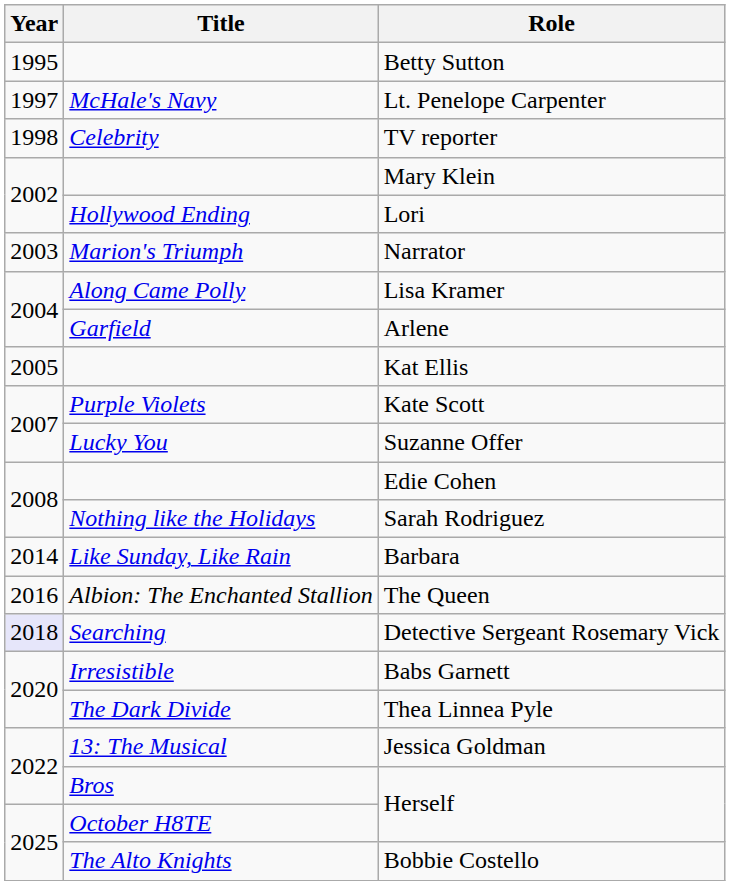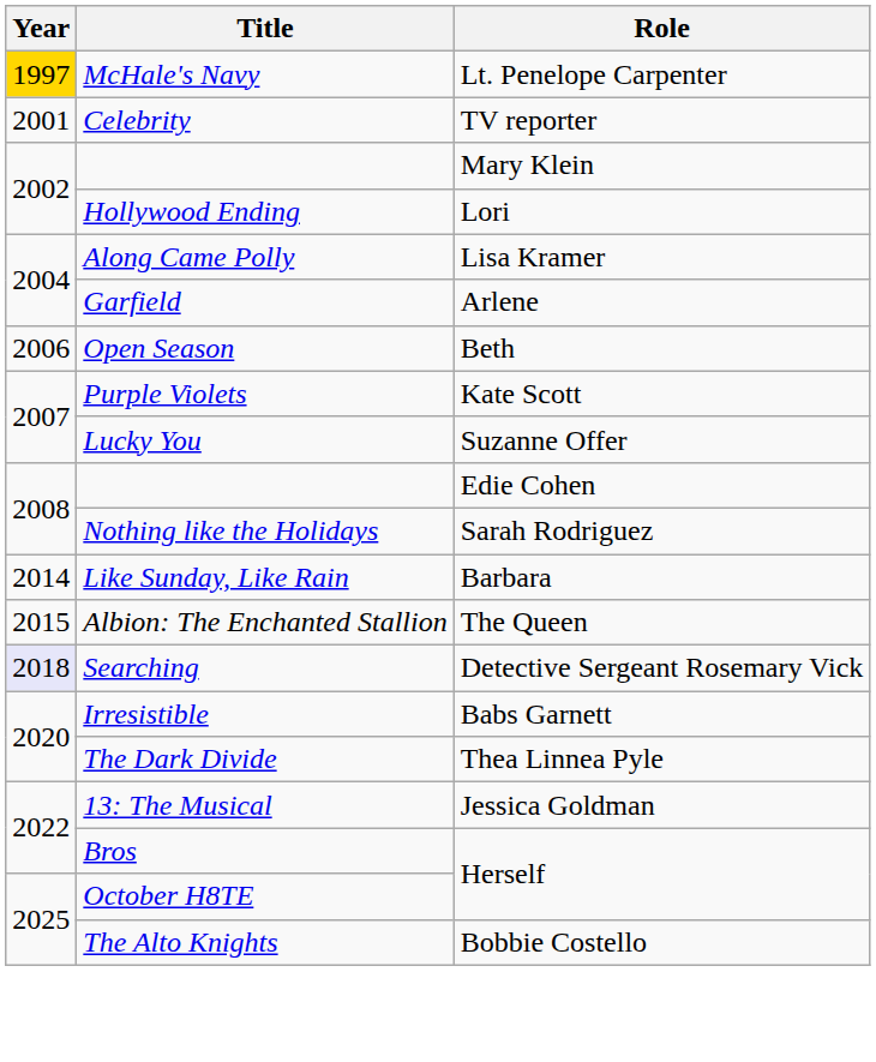 <table class = "wikitable sortable">
 <tr>
 <th>Year</th>
 <th>Title</th>
 <th>Role</th>
 </tr>
 <tr>
-<td>1995</td>
-<td><em></em></td>
-<td>Betty Sutton</td>
-</tr>
-<tr>
-<td>1997</td>
+<td style="background: gold;">1997</td>
 <td><em><a href='#'>McHale's Navy</a></em></td>
 <td>Lt. Penelope Carpenter</td>
 </tr>
 <tr>
-<td>1998</td>
+<td>2001</td>
 <td><em><a href='#'>Celebrity</a></em></td>
 <td>TV reporter</td>
 </tr>
 <tr>
 <td rowspan=2>2002</td>
 <td><em></em></td>
 <td>Mary Klein</td>
 </tr>
 <tr>
 <td><em><a href='#'>Hollywood Ending</a></em></td>
 <td>Lori</td>
 </tr>
 <tr>
-<td>2003</td>
-<td><em><a href='#'>Marion's Triumph</a></em></td>
-<td>Narrator</td>
-</tr>
-<tr>
 <td rowspan=2>2004</td>
 <td><em><a href='#'>Along Came Polly</a></em></td>
 <td>Lisa Kramer</td>
 </tr>
 <tr>
 <td><em><a href='#'>Garfield</a></em></td>
 <td>Arlene</td>
 </tr>
 <tr>
-<td>2005</td>
-<td><em></em></td>
-<td>Kat Ellis</td>
+<td>2006</td>
+<td><em><a href='#'>Open Season</a></em></td>
+<td>Beth</td>
 </tr>
 <tr>
 <td rowspan=2>2007</td>
 <td><em><a href='#'>Purple Violets</a></em></td>
 <td>Kate Scott</td>
 </tr>
 <tr>
 <td><em><a href='#'>Lucky You</a></em></td>
 <td>Suzanne Offer</td>
 </tr>
 <tr>
 <td rowspan=2>2008</td>
 <td><em></em></td>
 <td>Edie Cohen</td>
 </tr>
 <tr>
 <td><em><a href='#'>Nothing like the Holidays</a></em></td>
 <td>Sarah Rodriguez</td>
 </tr>
 <tr>
 <td>2014</td>
 <td><em><a href='#'>Like Sunday, Like Rain</a></em></td>
 <td>Barbara</td>
 </tr>
 <tr>
-<td>2016</td>
+<td>2015</td>
 <td><em>Albion: The Enchanted Stallion</em></td>
 <td>The Queen</td>
 </tr>
 <tr>
 <td style="background: lavender;">2018</td>
 <td><em><a href='#'>Searching</a></em></td>
 <td>Detective Sergeant Rosemary Vick</td>
 </tr>
 <tr>
 <td rowspan=2>2020</td>
 <td><em><a href='#'>Irresistible</a></em></td>
 <td>Babs Garnett</td>
 </tr>
 <tr>
 <td><em><a href='#'>The Dark Divide</a></em></td>
 <td>Thea Linnea Pyle</td>
 </tr>
 <tr>
 <td rowspan=2>2022</td>
 <td><em><a href='#'>13: The Musical</a></em></td>
 <td>Jessica Goldman</td>
 </tr>
 <tr>
 <td><em><a href='#'>Bros</a></em></td>
 <td rowspan="2">Herself</td>
 </tr>
 <tr>
 <td rowspan=2>2025</td>
 <td><em><a href='#'>October H8TE</a></em></td>
 </tr>
 <tr>
 <td><em><a href='#'>The Alto Knights</a></em></td>
 <td>Bobbie Costello</td>
 </tr>
 </table>
